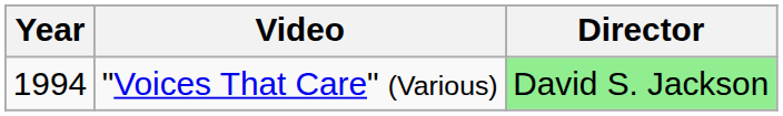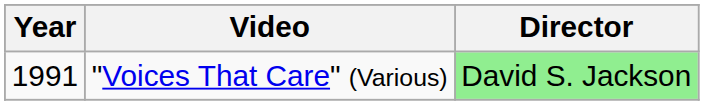 <table class="wikitable">
 <tr>
 <th>Year</th>
 <th>Video</th>
 <th>Director</th>
 </tr>
 <tr>
-<td>1994</td>
+<td>1991</td>
 <td>"<a href='#'>Voices That Care</a>" <small>(Various)</small></td>
 <td style="background: lightgreen;">David S. Jackson</td>
 </tr>
 </table>
